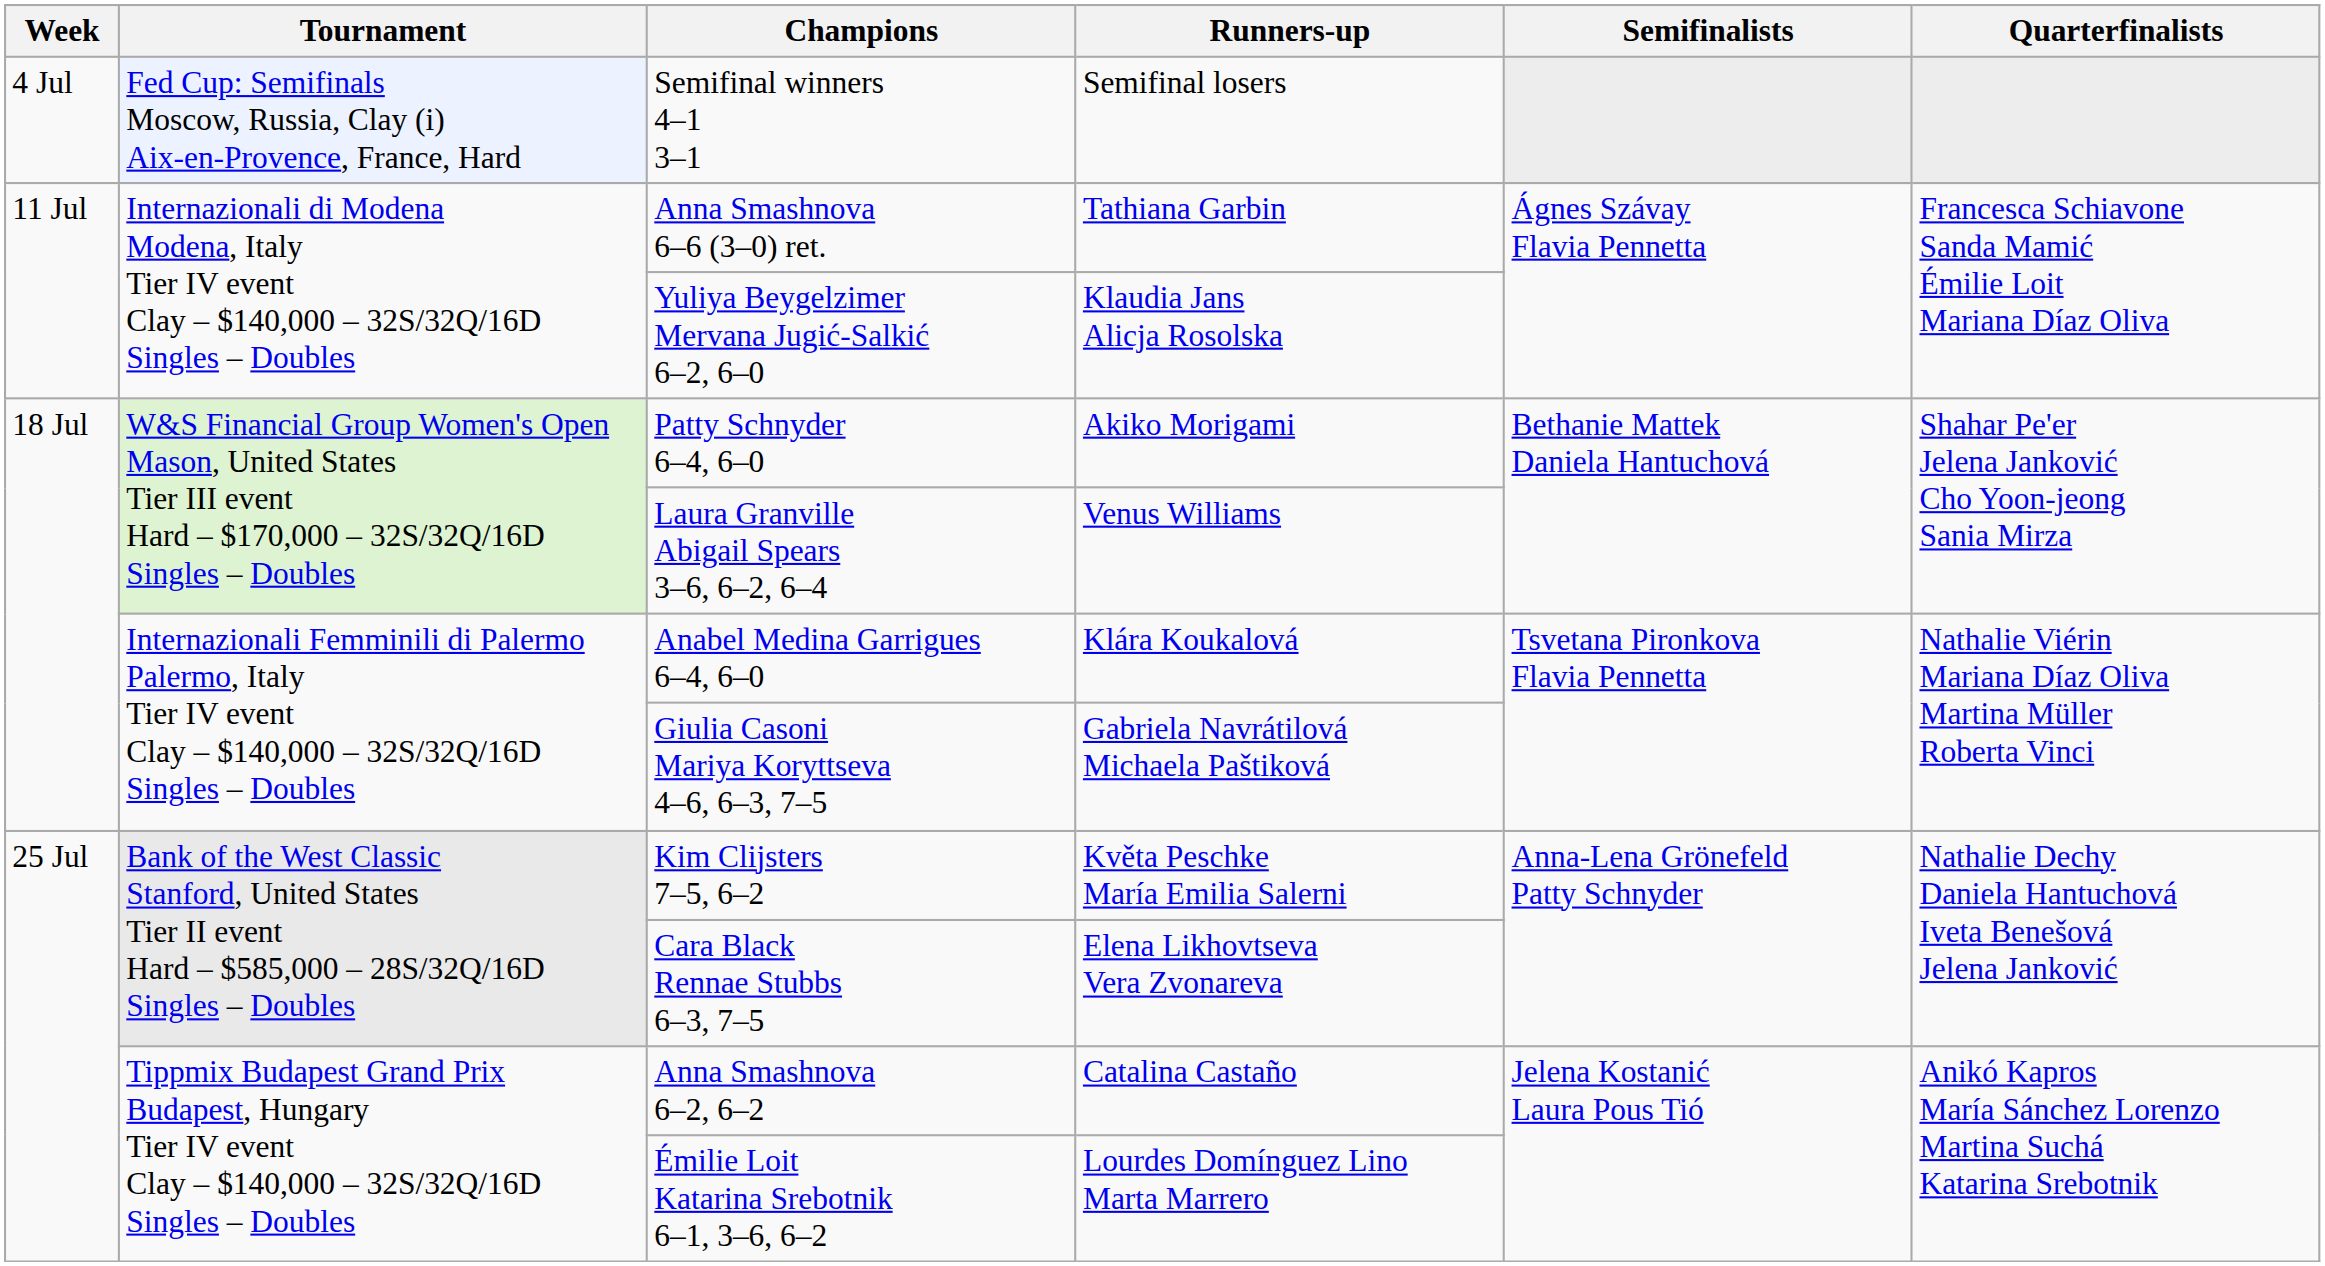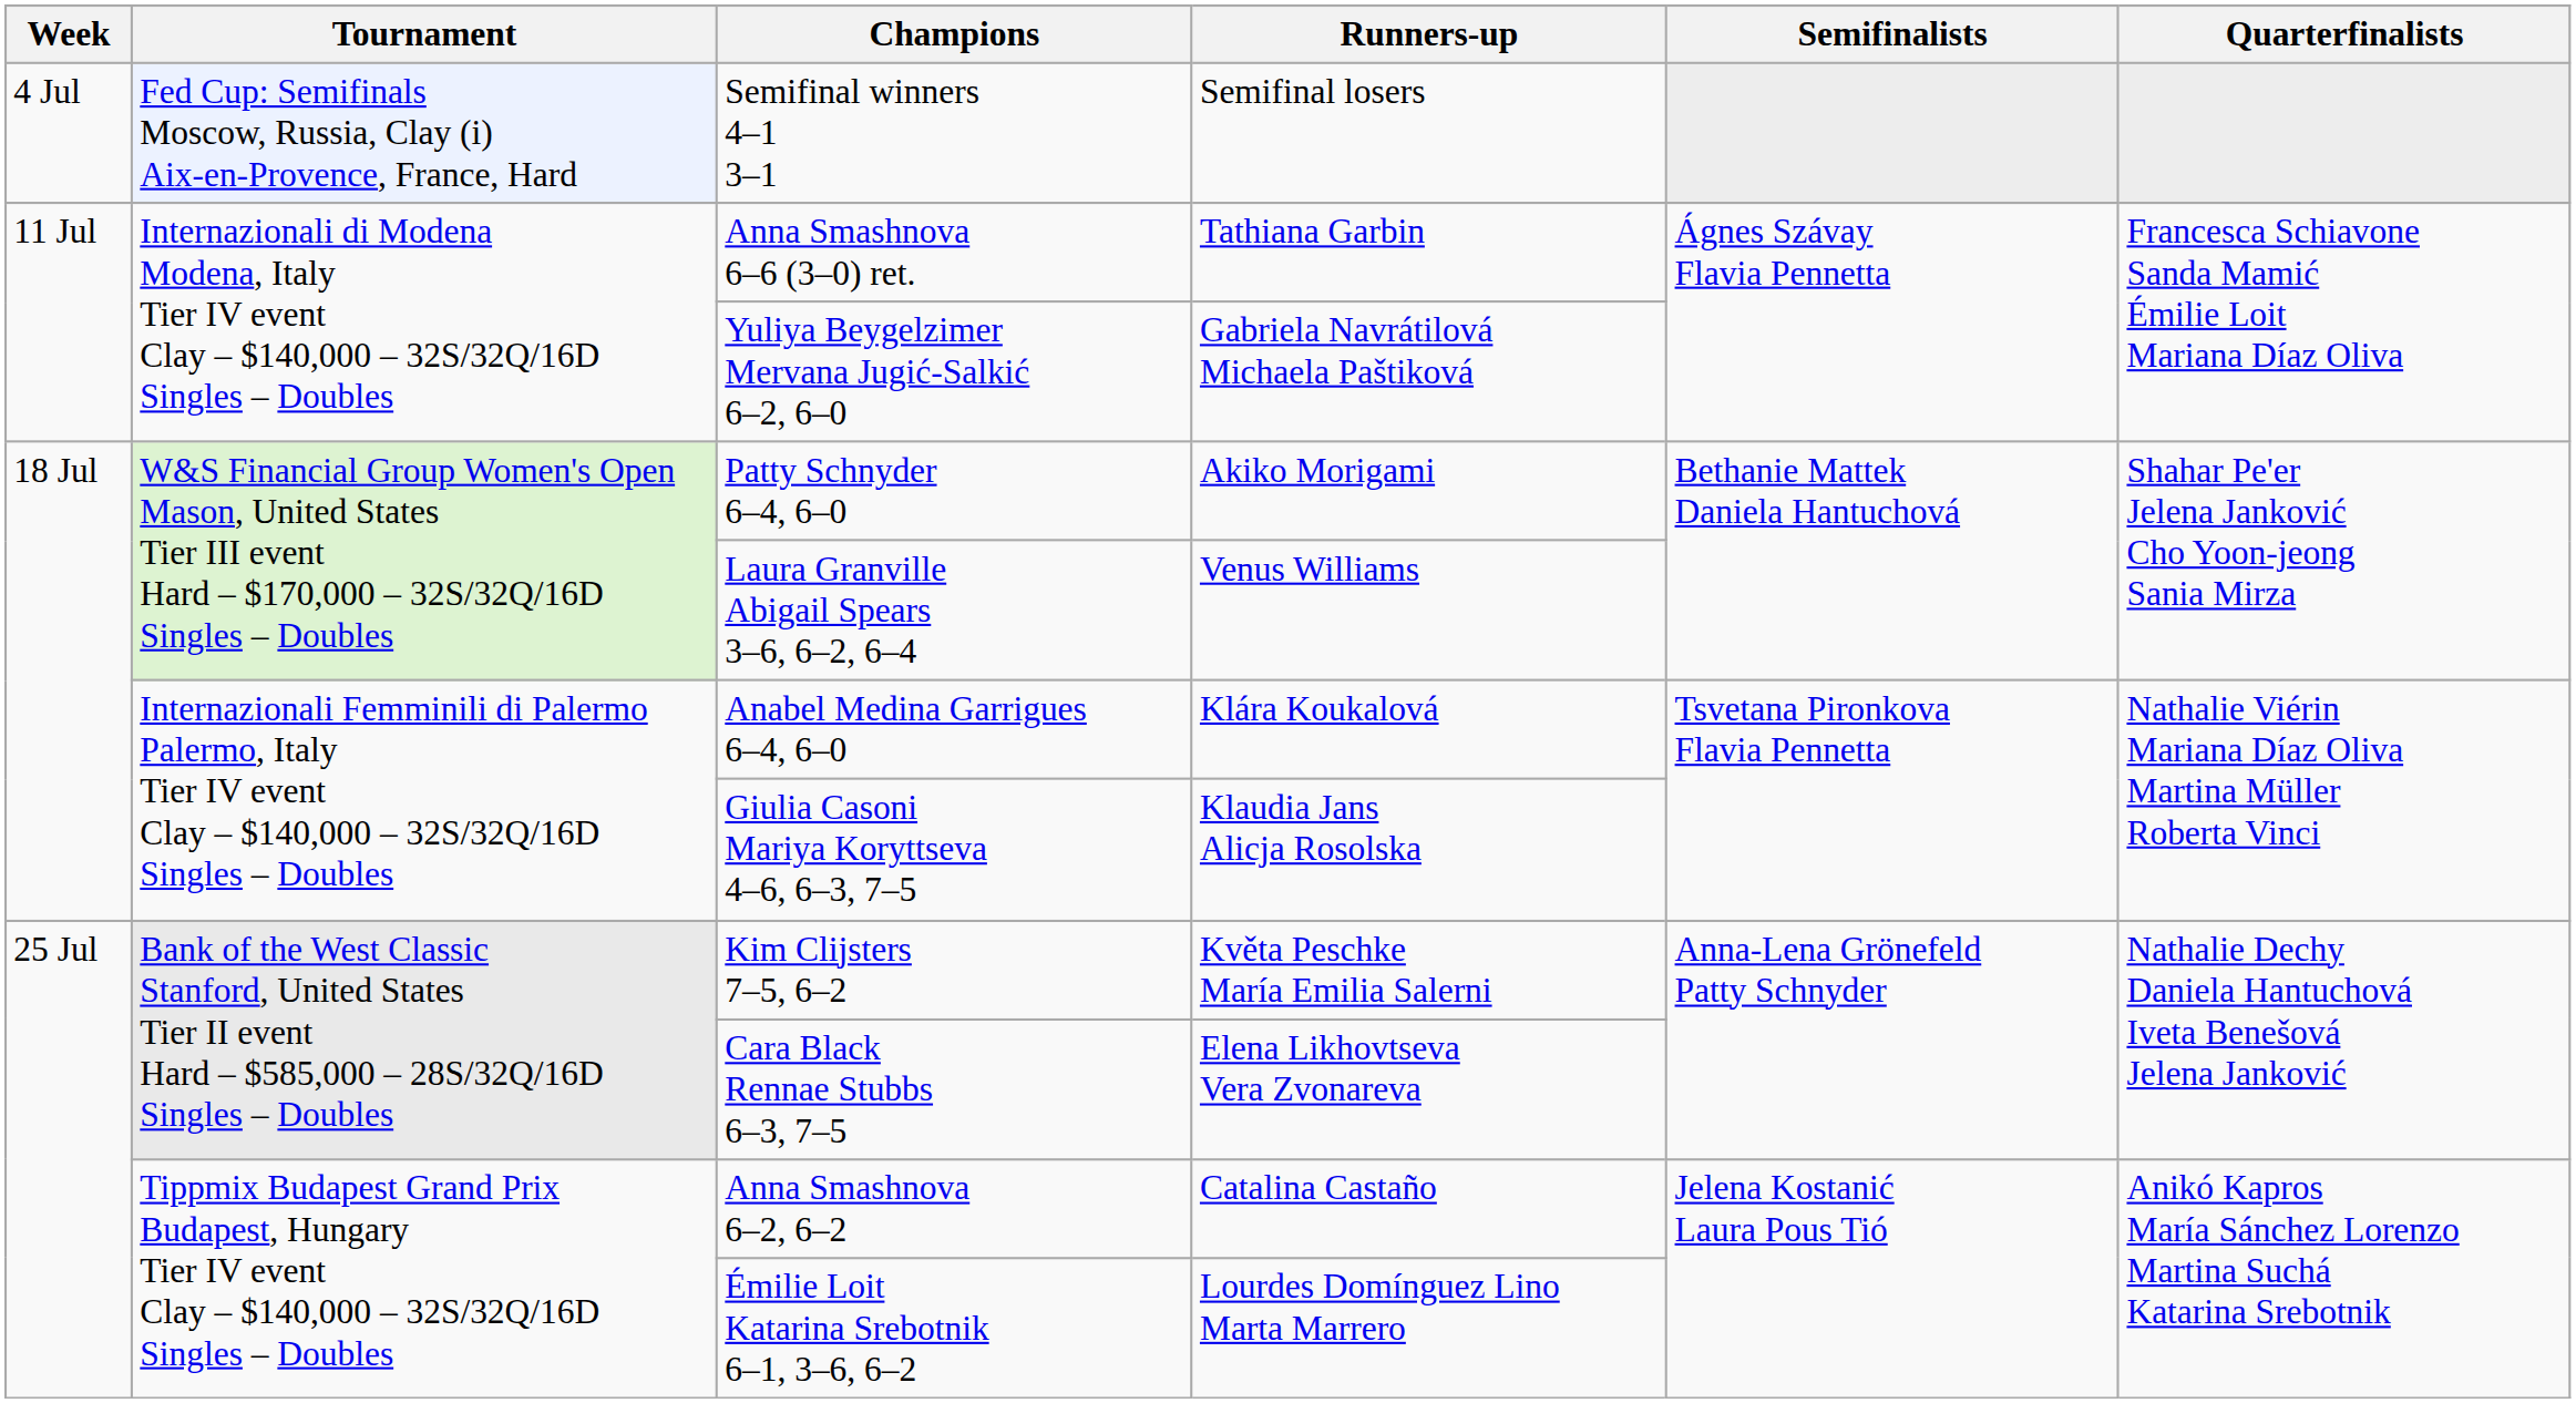 <table class=wikitable style=font-size:95%>
 <tr>
 <th style="width:48px;">Week</th>
 <th style="width:248px;">Tournament</th>
 <th style="width:200px;">Champions</th>
 <th style="width:200px;">Runners-up</th>
 <th style="width:190px;">Semifinalists</th>
 <th style="width:190px;">Quarterfinalists</th>
 </tr>
 <tr valign=top>
 <td>4 Jul</td>
 <td bgcolor="#ECF2FF"><a href='#'>Fed Cup: Semifinals</a><br> Moscow, Russia, Clay (i)<br> <a href='#'>Aix-en-Provence</a>, France, Hard</td>
 <td>Semifinal winners<br> 4–1<br> 3–1</td>
 <td>Semifinal losers<br><br></td>
 <td bgcolor="#ededed"></td>
 <td bgcolor="#ededed"></td>
 </tr>
 <tr valign="top">
 <td rowspan=2>11 Jul</td>
 <td rowspan=2><a href='#'>Internazionali di Modena</a><br> <a href='#'>Modena</a>, Italy <br>Tier IV event<br>Clay – $140,000 – 32S/32Q/16D<br><a href='#'>Singles</a> – <a href='#'>Doubles</a></td>
 <td> <a href='#'>Anna Smashnova</a> <br> 6–6 (3–0) ret.</td>
 <td> <a href='#'>Tathiana Garbin</a></td>
 <td rowspan=2> <a href='#'>Ágnes Szávay</a><br> <a href='#'>Flavia Pennetta</a></td>
 <td rowspan=2> <a href='#'>Francesca Schiavone</a>  <br>  <a href='#'>Sanda Mamić</a> <br> <a href='#'>Émilie Loit</a><br>  <a href='#'>Mariana Díaz Oliva</a></td>
 </tr>
 <tr valign="top">
 <td> <a href='#'>Yuliya Beygelzimer</a> <br>  <a href='#'>Mervana Jugić-Salkić</a><br>6–2, 6–0</td>
-<td> <a href='#'>Klaudia Jans</a> <br>  <a href='#'>Alicja Rosolska</a></td>
+<td> <a href='#'>Gabriela Navrátilová</a> <br>  <a href='#'>Michaela Paštiková</a></td>
 </tr>
 <tr valign="top">
 <td rowspan=4>18 Jul</td>
 <td rowspan=2 bgcolor="#DDF3D1"><a href='#'>W&S Financial Group Women's Open</a><br>  <a href='#'>Mason</a>, United States <br>Tier III event<br>Hard – $170,000 – 32S/32Q/16D<br> <a href='#'>Singles</a> – <a href='#'>Doubles</a></td>
 <td> <a href='#'>Patty Schnyder</a> <br> 6–4, 6–0</td>
 <td> <a href='#'>Akiko Morigami</a></td>
 <td rowspan=2> <a href='#'>Bethanie Mattek</a><br> <a href='#'>Daniela Hantuchová</a></td>
 <td rowspan=2> <a href='#'>Shahar Pe'er</a>  <br>  <a href='#'>Jelena Janković</a> <br> <a href='#'>Cho Yoon-jeong</a><br>  <a href='#'>Sania Mirza</a></td>
 </tr>
 <tr valign="top">
 <td> <a href='#'>Laura Granville</a> <br>  <a href='#'>Abigail Spears</a><br>3–6, 6–2, 6–4</td>
 <td> <a href='#'>Venus Williams</a></td>
 </tr>
 <tr valign="top">
 <td rowspan=2><a href='#'>Internazionali Femminili di Palermo</a><br> <a href='#'>Palermo</a>, Italy <br>Tier IV event<br>Clay – $140,000 – 32S/32Q/16D<br><a href='#'>Singles</a> – <a href='#'>Doubles</a></td>
 <td> <a href='#'>Anabel Medina Garrigues</a> <br> 6–4, 6–0</td>
 <td> <a href='#'>Klára Koukalová</a></td>
 <td rowspan=2> <a href='#'>Tsvetana Pironkova</a><br> <a href='#'>Flavia Pennetta</a></td>
 <td rowspan=2> <a href='#'>Nathalie Viérin</a>  <br>  <a href='#'>Mariana Díaz Oliva</a> <br> <a href='#'>Martina Müller</a><br>  <a href='#'>Roberta Vinci</a></td>
 </tr>
 <tr valign="top">
 <td> <a href='#'>Giulia Casoni</a> <br>  <a href='#'>Mariya Koryttseva</a><br>4–6, 6–3, 7–5</td>
-<td> <a href='#'>Gabriela Navrátilová</a> <br>  <a href='#'>Michaela Paštiková</a></td>
+<td> <a href='#'>Klaudia Jans</a> <br>  <a href='#'>Alicja Rosolska</a></td>
 </tr>
 <tr valign="top">
 <td rowspan=4>25 Jul</td>
 <td rowspan=2 bgcolor="#E9E9E9"><a href='#'>Bank of the West Classic</a><br> <a href='#'>Stanford</a>, United States <br>Tier II event<br>Hard – $585,000 – 28S/32Q/16D<br><a href='#'>Singles</a> – <a href='#'>Doubles</a></td>
 <td> <a href='#'>Kim Clijsters</a> <br> 7–5, 6–2</td>
 <td> <a href='#'>Květa Peschke</a> <br>  <a href='#'>María Emilia Salerni</a></td>
 <td rowspan=2> <a href='#'>Anna-Lena Grönefeld</a><br> <a href='#'>Patty Schnyder</a></td>
 <td rowspan=2> <a href='#'>Nathalie Dechy</a>  <br>  <a href='#'>Daniela Hantuchová</a> <br> <a href='#'>Iveta Benešová</a><br>  <a href='#'>Jelena Janković</a></td>
 </tr>
 <tr valign="top">
 <td> <a href='#'>Cara Black</a> <br>  <a href='#'>Rennae Stubbs</a><br>6–3, 7–5</td>
 <td> <a href='#'>Elena Likhovtseva</a> <br>  <a href='#'>Vera Zvonareva</a></td>
 </tr>
 <tr valign="top">
 <td rowspan=2><a href='#'>Tippmix Budapest Grand Prix</a><br> <a href='#'>Budapest</a>, Hungary <br>Tier IV event<br>Clay – $140,000 – 32S/32Q/16D<br><a href='#'>Singles</a> – <a href='#'>Doubles</a></td>
 <td> <a href='#'>Anna Smashnova</a> <br> 6–2, 6–2</td>
 <td> <a href='#'>Catalina Castaño</a></td>
 <td rowspan=2> <a href='#'>Jelena Kostanić</a><br> <a href='#'>Laura Pous Tió</a></td>
 <td rowspan=2> <a href='#'>Anikó Kapros</a>  <br>  <a href='#'>María Sánchez Lorenzo</a> <br> <a href='#'>Martina Suchá</a><br>  <a href='#'>Katarina Srebotnik</a></td>
 </tr>
 <tr valign="top">
 <td> <a href='#'>Émilie Loit</a> <br>  <a href='#'>Katarina Srebotnik</a><br>6–1, 3–6, 6–2</td>
 <td> <a href='#'>Lourdes Domínguez Lino</a> <br>  <a href='#'>Marta Marrero</a></td>
 </tr>
 </table>
